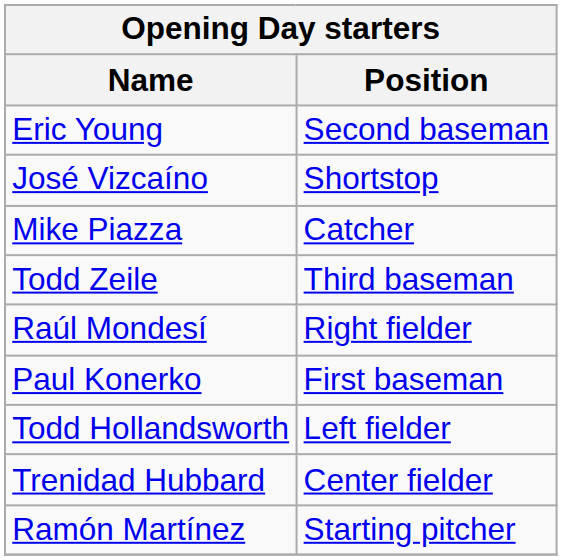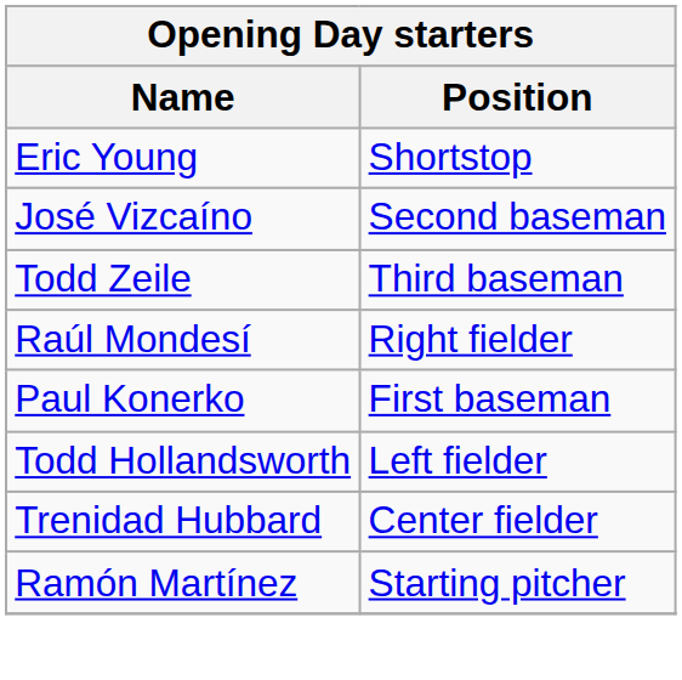 <table class="wikitable" style="text-align:left">
 <tr>
 <th colspan="2">Opening Day starters</th>
 </tr>
 <tr>
 <th>Name</th>
 <th>Position</th>
 </tr>
 <tr>
 <td><a href='#'>Eric Young</a></td>
-<td><a href='#'>Second baseman</a></td>
+<td><a href='#'>Shortstop</a></td>
 </tr>
 <tr>
 <td><a href='#'>José Vizcaíno</a></td>
-<td><a href='#'>Shortstop</a></td>
-</tr>
-<tr>
-<td><a href='#'>Mike Piazza</a></td>
-<td><a href='#'>Catcher</a></td>
+<td><a href='#'>Second baseman</a></td>
 </tr>
 <tr>
 <td><a href='#'>Todd Zeile</a></td>
 <td><a href='#'>Third baseman</a></td>
 </tr>
 <tr>
 <td><a href='#'>Raúl Mondesí</a></td>
 <td><a href='#'>Right fielder</a></td>
 </tr>
 <tr>
 <td><a href='#'>Paul Konerko</a></td>
 <td><a href='#'>First baseman</a></td>
 </tr>
 <tr>
 <td><a href='#'>Todd Hollandsworth</a></td>
 <td><a href='#'>Left fielder</a></td>
 </tr>
 <tr>
 <td><a href='#'>Trenidad Hubbard</a></td>
 <td><a href='#'>Center fielder</a></td>
 </tr>
 <tr>
 <td><a href='#'>Ramón Martínez</a></td>
 <td><a href='#'>Starting pitcher</a></td>
 </tr>
 <tr>
 </tr>
 </table>
